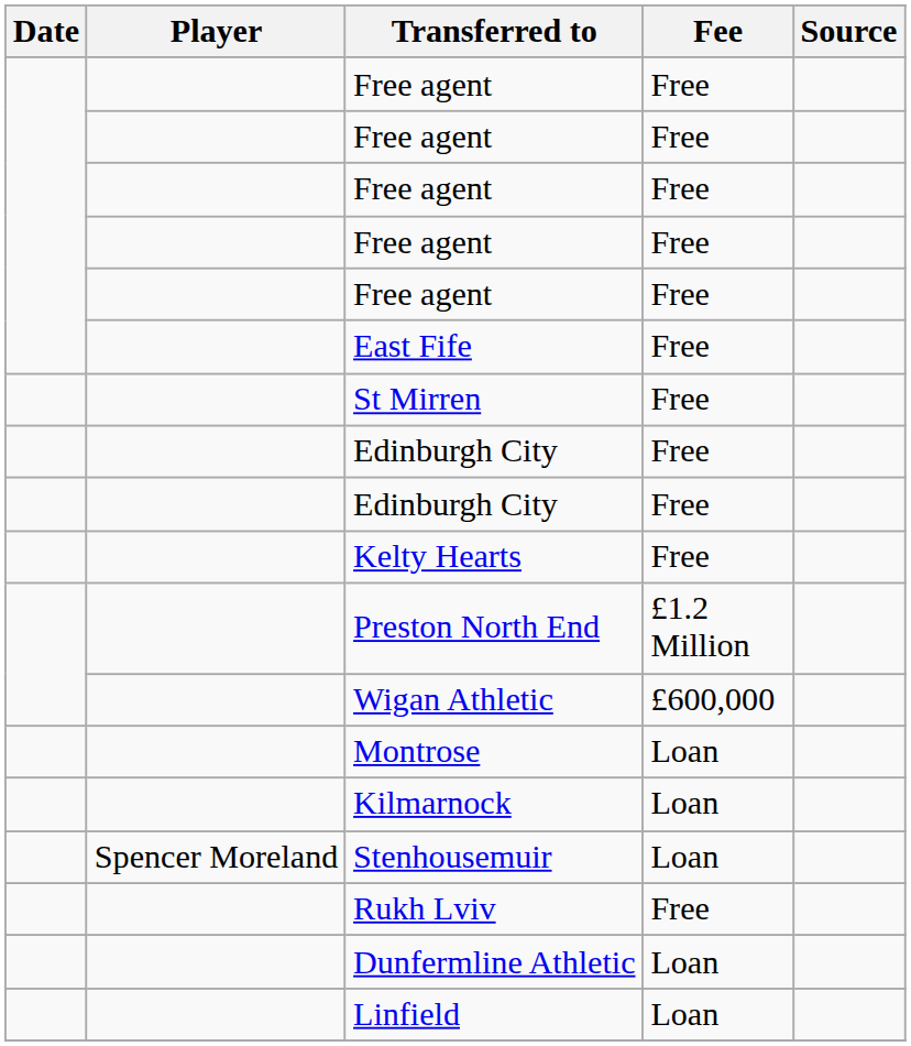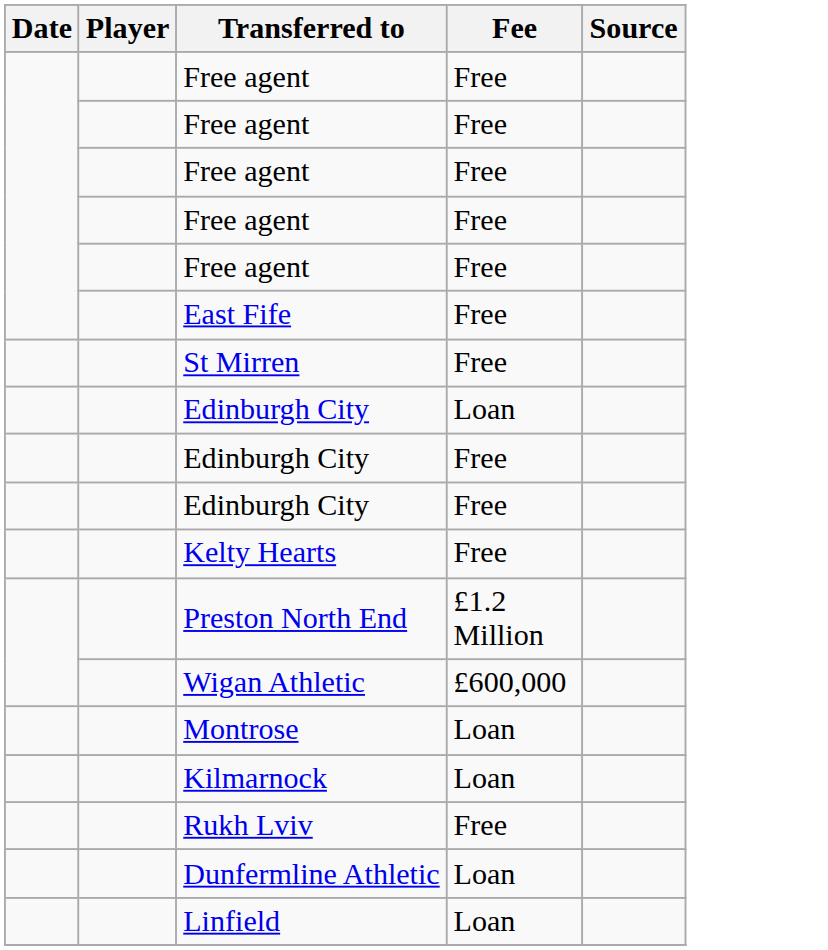 <table class="wikitable plainrowheaders sortable">
 <tr>
 <th scope=col>Date</th>
 <th scope=col>Player</th>
 <th>Transferred to</th>
 <th !scope=col; style="width: 65px;">Fee</th>
 <th scope=col>Source</th>
 </tr>
 <tr>
 <td rowspan="6"></td>
 <td> </td>
 <td>Free agent</td>
 <td>Free</td>
 <td></td>
 </tr>
 <tr>
 <td> </td>
 <td>Free agent</td>
 <td>Free</td>
 <td></td>
 </tr>
 <tr>
 <td> </td>
 <td>Free agent</td>
 <td>Free</td>
 <td></td>
 </tr>
 <tr>
 <td> </td>
 <td>Free agent</td>
 <td>Free</td>
 <td></td>
 </tr>
 <tr>
 <td> </td>
 <td>Free agent</td>
 <td>Free</td>
 <td></td>
 </tr>
 <tr>
 <td> </td>
 <td> <a href='#'>East Fife</a></td>
 <td>Free</td>
 <td></td>
 </tr>
 <tr>
 <td></td>
 <td> </td>
 <td> <a href='#'>St Mirren</a></td>
 <td>Free</td>
 <td></td>
 </tr>
 <tr>
 <td></td>
 <td> </td>
+<td> <a href='#'>Edinburgh City</a></td>
+<td>Loan</td>
+<td></td>
+</tr>
+<tr>
+<td></td>
+<td> </td>
 <td> Edinburgh City</td>
 <td>Free</td>
 <td></td>
 </tr>
 <tr>
 <td></td>
 <td> </td>
 <td> Edinburgh City</td>
 <td>Free</td>
 <td></td>
 </tr>
 <tr>
 <td></td>
 <td> </td>
 <td> <a href='#'>Kelty Hearts</a></td>
 <td>Free</td>
 <td></td>
 </tr>
 <tr>
 <td rowspan="2"></td>
 <td> </td>
 <td> <a href='#'>Preston North End</a></td>
 <td>£1.2 Million</td>
 <td></td>
 </tr>
 <tr>
 <td> </td>
 <td> <a href='#'>Wigan Athletic</a></td>
 <td>£600,000</td>
 <td></td>
 </tr>
 <tr>
 <td></td>
 <td> </td>
 <td> <a href='#'>Montrose</a></td>
 <td>Loan</td>
 <td></td>
 </tr>
 <tr>
 <td></td>
 <td> </td>
 <td> <a href='#'>Kilmarnock</a></td>
 <td>Loan</td>
 <td></td>
 </tr>
 <tr>
 <td></td>
-<td> Spencer Moreland</td>
-<td> <a href='#'>Stenhousemuir</a></td>
-<td>Loan</td>
-<td></td>
-</tr>
-<tr>
-<td></td>
 <td> </td>
 <td> <a href='#'>Rukh Lviv</a></td>
 <td>Free</td>
 <td></td>
 </tr>
 <tr>
 <td></td>
 <td> </td>
 <td> <a href='#'>Dunfermline Athletic</a></td>
 <td>Loan</td>
 <td></td>
 </tr>
 <tr>
 <td></td>
 <td> </td>
 <td> <a href='#'>Linfield</a></td>
 <td>Loan</td>
 <td></td>
 </tr>
 <tr>
 </tr>
 </table>
